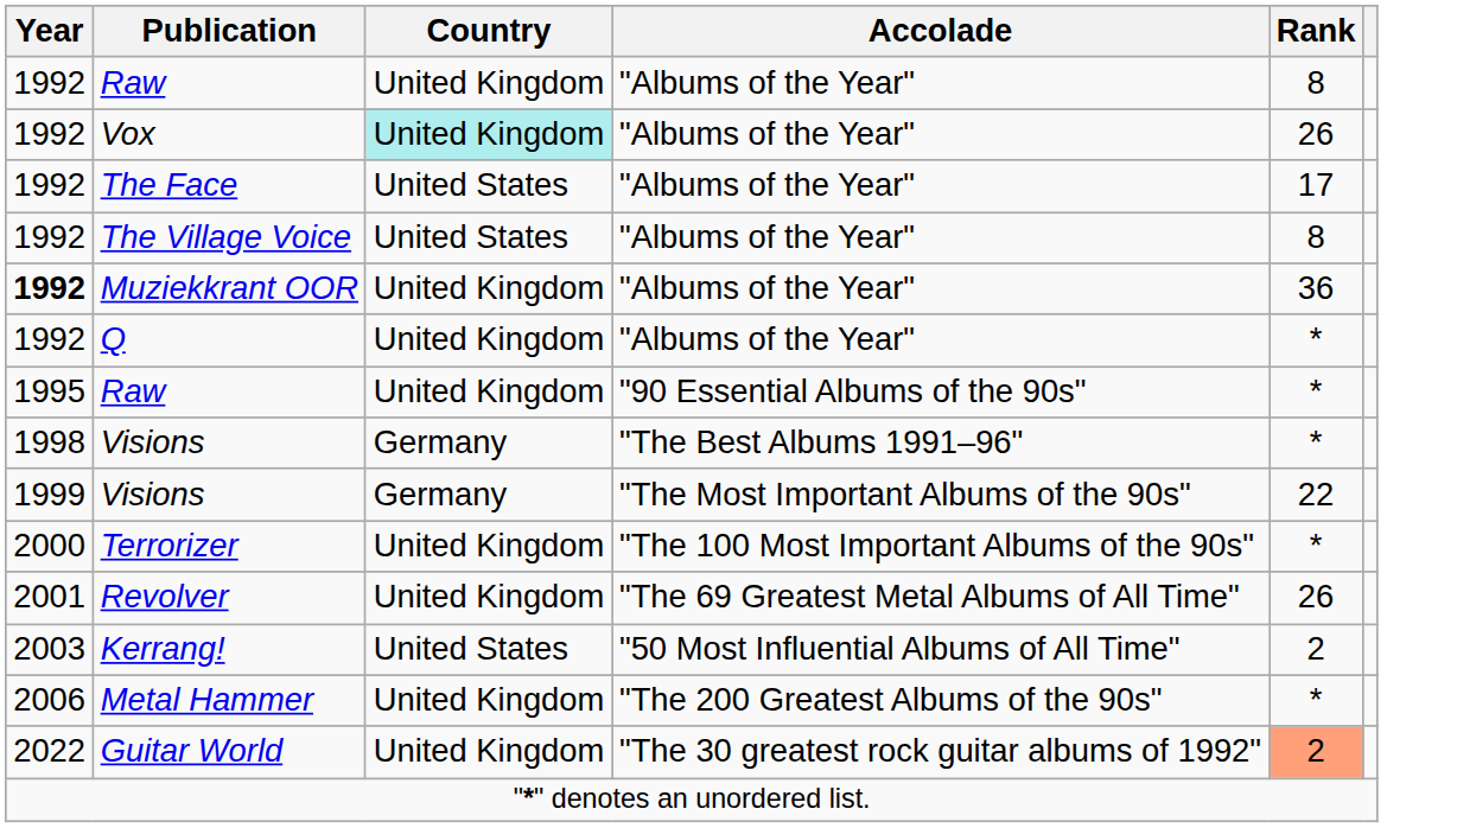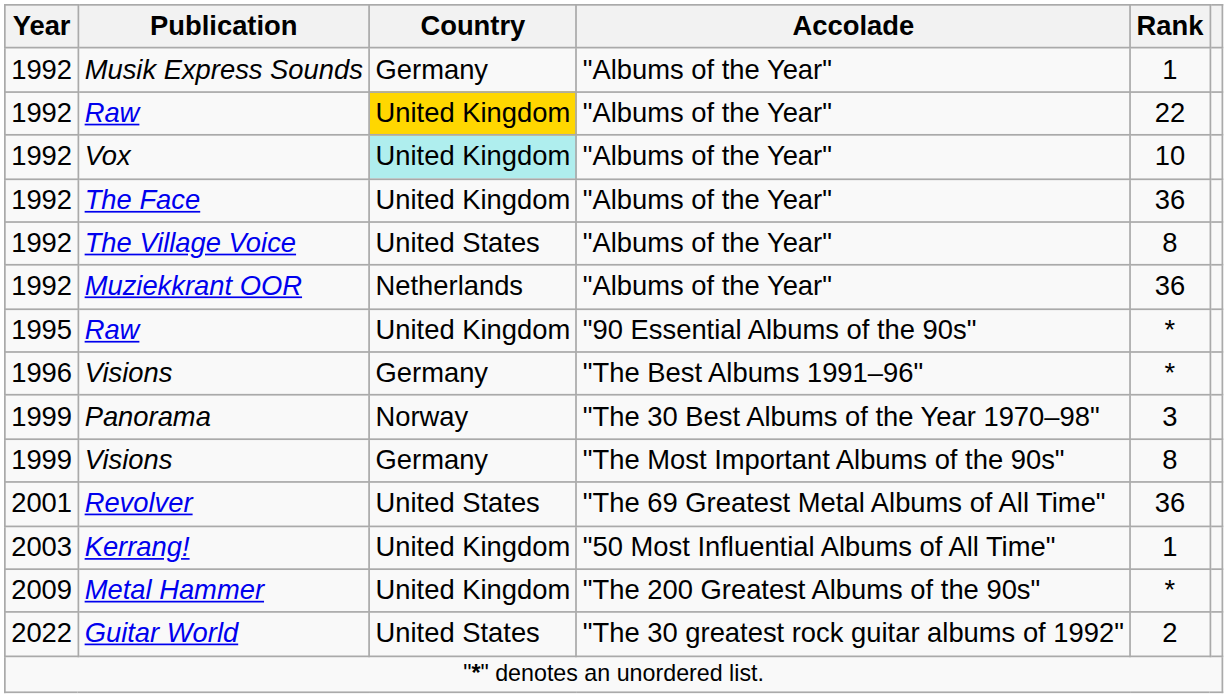 <table class="wikitable sortable" style="margin:0 1em 1em 0;">
 <tr>
 <th>Year</th>
 <th>Publication</th>
 <th>Country</th>
 <th>Accolade</th>
 <th>Rank</th>
 <th class=unsortable></th>
 </tr>
 <tr>
 <td align=center>1992</td>
+<td><em>Musik Express Sounds</em></td>
+<td>Germany</td>
+<td>"Albums of the Year"</td>
+<td align=center>1</td>
+<td></td>
+</tr>
+<tr>
+<td align=center>1992</td>
 <td><em><a href='#'>Raw</a></em></td>
-<td>United Kingdom</td>
+<td style="background: gold;">United Kingdom</td>
 <td>"Albums of the Year"</td>
-<td align=center>8</td>
+<td align=center>22</td>
 <td></td>
 </tr>
 <tr>
 <td align=center>1992</td>
 <td><em>Vox</em></td>
 <td style="background: paleturquoise;">United Kingdom</td>
 <td>"Albums of the Year"</td>
-<td align=center>26</td>
+<td align=center>10</td>
 <td></td>
 </tr>
 <tr>
 <td align=center>1992</td>
 <td><em><a href='#'>The Face</a></em></td>
-<td>United States</td>
+<td>United Kingdom</td>
 <td>"Albums of the Year"</td>
-<td align=center>17</td>
+<td align=center>36</td>
 <td></td>
 </tr>
 <tr>
 <td align=center>1992</td>
 <td><em><a href='#'>The Village Voice</a></em></td>
 <td>United States</td>
 <td>"Albums of the Year"</td>
 <td align=center>8</td>
 <td></td>
 </tr>
 <tr>
-<td align=center><strong>1992</strong></td>
+<td align=center>1992</td>
 <td><em><a href='#'>Muziekkrant OOR</a></em></td>
-<td>United Kingdom</td>
+<td>Netherlands</td>
 <td>"Albums of the Year"</td>
 <td align=center>36</td>
-<td></td>
-</tr>
-<tr>
-<td align=center>1992</td>
-<td><em><a href='#'>Q</a></em></td>
-<td>United Kingdom</td>
-<td>"Albums of the Year"</td>
-<td align=center>*</td>
 <td></td>
 </tr>
 <tr>
 <td align=center>1995</td>
 <td><em><a href='#'>Raw</a></em></td>
 <td>United Kingdom</td>
 <td>"90 Essential Albums of the 90s"</td>
 <td align=center>*</td>
 <td></td>
 </tr>
 <tr>
-<td align=center>1998</td>
+<td align=center>1996</td>
 <td><em>Visions</em></td>
 <td>Germany</td>
 <td>"The Best Albums 1991–96"</td>
 <td align=center>*</td>
 <td></td>
 </tr>
 <tr>
 <td align=center>1999</td>
+<td><em>Panorama</em></td>
+<td>Norway</td>
+<td>"The 30 Best Albums of the Year 1970–98"</td>
+<td align=center>3</td>
+<td></td>
+</tr>
+<tr>
+<td align=center>1999</td>
 <td><em>Visions</em></td>
 <td>Germany</td>
 <td>"The Most Important Albums of the 90s"</td>
-<td align=center>22</td>
-<td></td>
-</tr>
-<tr>
-<td align=center>2000</td>
-<td><em><a href='#'>Terrorizer</a></em></td>
-<td>United Kingdom</td>
-<td>"The 100 Most Important Albums of the 90s"</td>
-<td align=center>*</td>
+<td align=center>8</td>
 <td></td>
 </tr>
 <tr>
 <td align=center>2001</td>
 <td><em><a href='#'>Revolver</a></em></td>
-<td>United Kingdom</td>
+<td>United States</td>
 <td>"The 69 Greatest Metal Albums of All Time"</td>
-<td align=center>26</td>
+<td align=center>36</td>
 <td></td>
 </tr>
 <tr>
 <td align=center>2003</td>
 <td><em><a href='#'>Kerrang!</a></em></td>
-<td>United States</td>
+<td>United Kingdom</td>
 <td>"50 Most Influential Albums of All Time"</td>
-<td align=center>2</td>
+<td align=center>1</td>
 <td></td>
 </tr>
 <tr>
-<td align=center>2006</td>
+<td align=center>2009</td>
 <td><em><a href='#'>Metal Hammer</a></em></td>
 <td>United Kingdom</td>
 <td>"The 200 Greatest Albums of the 90s"</td>
 <td align=center>*</td>
 <td></td>
 </tr>
 <tr>
 <td align=center>2022</td>
 <td><em><a href='#'>Guitar World</a></em></td>
-<td>United Kingdom</td>
+<td>United States</td>
 <td>"The 30 greatest rock guitar albums of 1992"</td>
-<td align=center style="background: lightsalmon;">2</td>
+<td align=center>2</td>
 <td></td>
 </tr>
 <tr class="sortbottom">
 <td colspan="6"  style="font-size:85%; text-align:center;">"<strong>*</strong>" denotes an unordered list.</td>
 </tr>
 </table>
